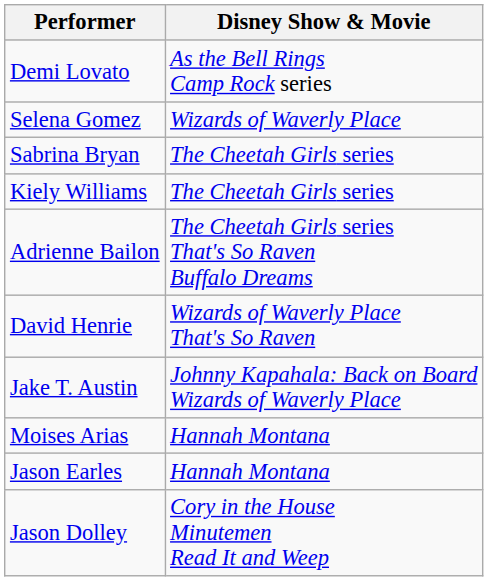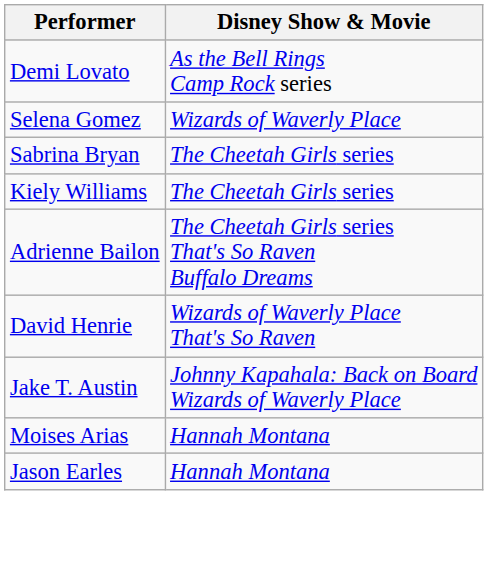 <table class="wikitable">
 <tr>
 <th>Performer</th>
 <th>Disney Show & Movie</th>
 </tr>
 <tr>
 <td><a href='#'>Demi Lovato</a></td>
 <td><em><a href='#'>As the Bell Rings</a></em><br><em><a href='#'>Camp Rock</a></em> series</td>
 </tr>
 <tr>
 <td><a href='#'>Selena Gomez</a></td>
 <td><em><a href='#'>Wizards of Waverly Place</a></em></td>
 </tr>
 <tr>
 <td><a href='#'>Sabrina Bryan</a></td>
 <td><a href='#'><em>The Cheetah Girls</em> series</a></td>
 </tr>
 <tr>
 <td><a href='#'>Kiely Williams</a></td>
 <td><a href='#'><em>The Cheetah Girls</em> series</a></td>
 </tr>
 <tr>
 <td><a href='#'>Adrienne Bailon</a></td>
 <td><a href='#'><em>The Cheetah Girls</em> series</a><br><em><a href='#'>That's So Raven</a></em><br><em><a href='#'>Buffalo Dreams</a></em></td>
 </tr>
 <tr>
 <td><a href='#'>David Henrie</a></td>
 <td><em><a href='#'>Wizards of Waverly Place</a></em><br><em><a href='#'>That's So Raven</a></em></td>
 </tr>
 <tr>
 <td><a href='#'>Jake T. Austin</a></td>
 <td><em><a href='#'>Johnny Kapahala: Back on Board</a></em><br><em><a href='#'>Wizards of Waverly Place</a></em></td>
 </tr>
 <tr>
 <td><a href='#'>Moises Arias</a></td>
 <td><em><a href='#'>Hannah Montana</a></em></td>
 </tr>
 <tr>
 <td><a href='#'>Jason Earles</a></td>
 <td><em><a href='#'>Hannah Montana</a></em></td>
 </tr>
-<tr>
-<td><a href='#'>Jason Dolley</a></td>
-<td><em><a href='#'>Cory in the House</a></em><br><em><a href='#'>Minutemen</a></em><br><em><a href='#'>Read It and Weep</a></em></td>
-</tr>
 </table>
